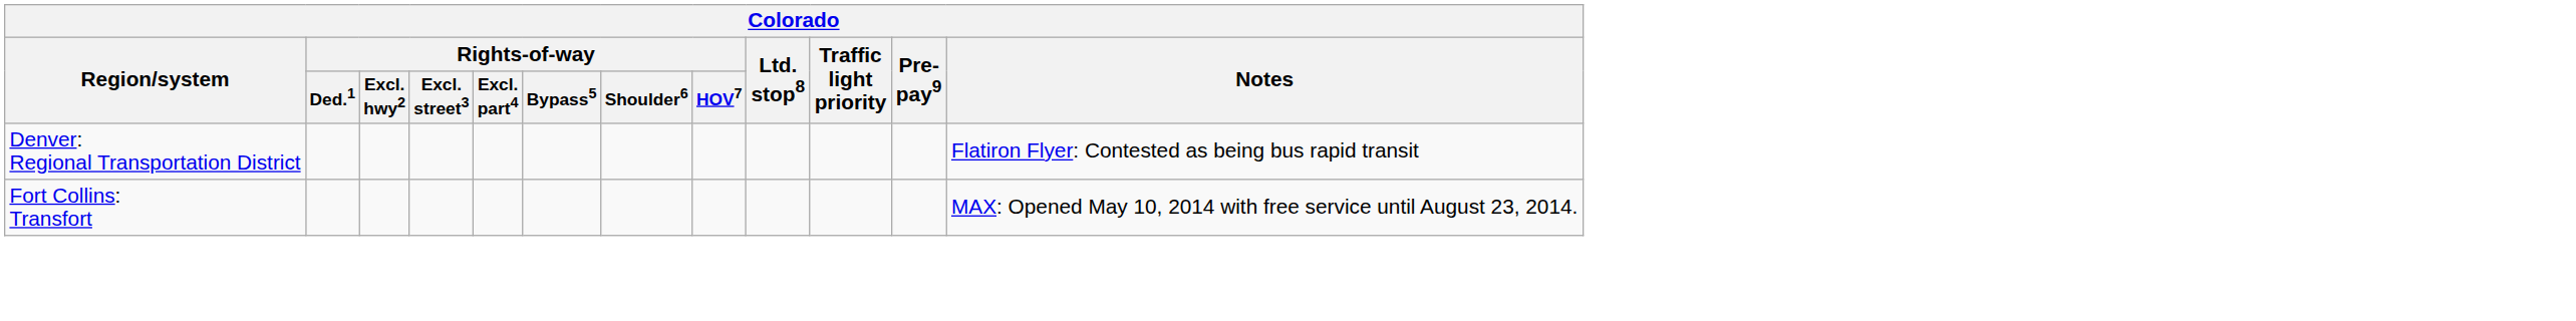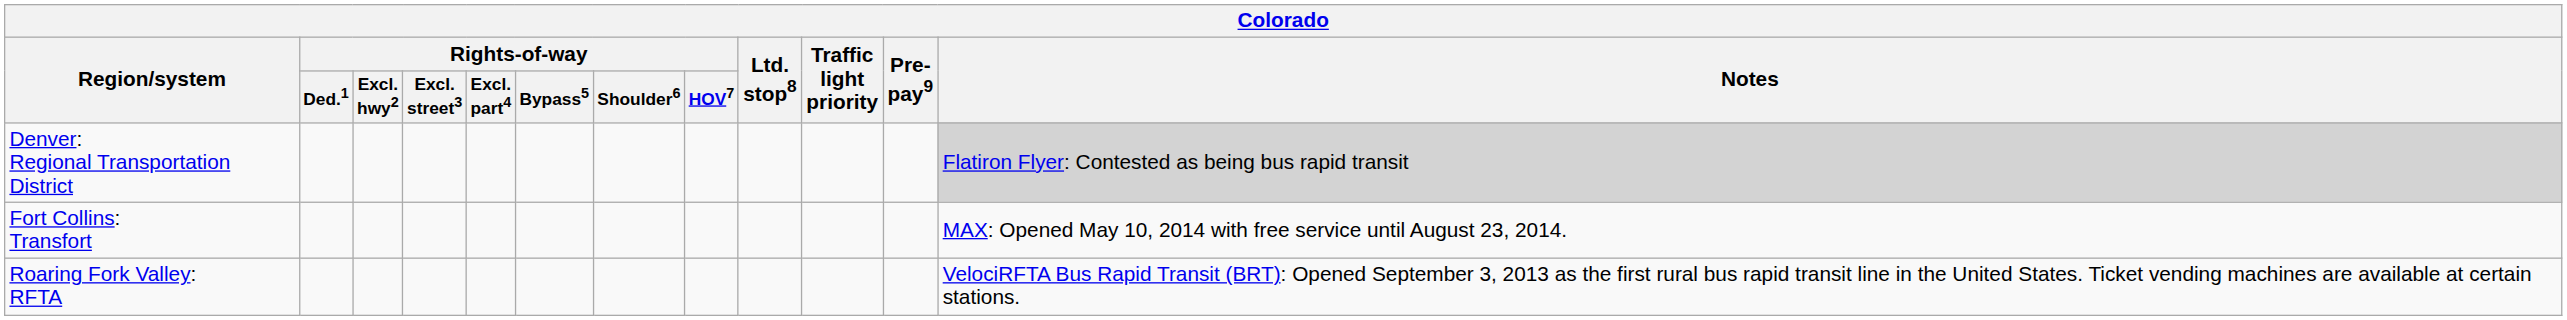 <table class="wikitable">
 <tr>
 <th colspan="12"><a href='#'>Colorado</a></th>
 </tr>
 <tr>
 <th rowspan="2">Region/system</th>
 <th colspan="7">Rights-of-way</th>
 <th rowspan="2">Ltd.<br>stop<sup>8</sup></th>
 <th rowspan="2">Traffic<br>light<br>priority</th>
 <th rowspan="2">Pre-<br>pay<sup>9</sup></th>
 <th rowspan="2">Notes</th>
 </tr>
 <tr style="font-size: smaller">
 <th>Ded.<sup>1</sup></th>
 <th>Excl.<br>hwy<sup>2</sup></th>
 <th>Excl.<br>street<sup>3</sup></th>
 <th>Excl.<br>part<sup>4</sup></th>
 <th>Bypass<sup>5</sup></th>
 <th>Shoulder<sup>6</sup></th>
 <th><a href='#'>HOV</a><sup>7</sup></th>
 </tr>
 <tr>
 <td><a href='#'>Denver</a>:<br><a href='#'>Regional Transportation District</a></td>
 <td></td>
 <td></td>
 <td></td>
 <td></td>
 <td></td>
 <td></td>
 <td></td>
 <td></td>
 <td></td>
 <td></td>
-<td><a href='#'>Flatiron Flyer</a>: Contested as being bus rapid transit</td>
+<td style="background: lightgrey;"><a href='#'>Flatiron Flyer</a>: Contested as being bus rapid transit</td>
 </tr>
 <tr>
 <td><a href='#'>Fort Collins</a>:<br><a href='#'>Transfort</a></td>
 <td></td>
 <td></td>
 <td></td>
 <td></td>
 <td></td>
 <td></td>
 <td></td>
 <td></td>
 <td></td>
 <td></td>
 <td><a href='#'>MAX</a>: Opened May 10, 2014 with free service until August 23, 2014.</td>
 </tr>
+<tr>
+<td><a href='#'>Roaring Fork Valley</a>:<br><a href='#'>RFTA</a></td>
+<td></td>
+<td></td>
+<td></td>
+<td></td>
+<td></td>
+<td></td>
+<td></td>
+<td></td>
+<td></td>
+<td></td>
+<td><a href='#'>VelociRFTA Bus Rapid Transit (BRT)</a>: Opened September 3, 2013 as the first rural bus rapid transit line in the United States. Ticket vending machines are available at certain stations.</td>
+</tr>
 </table>
